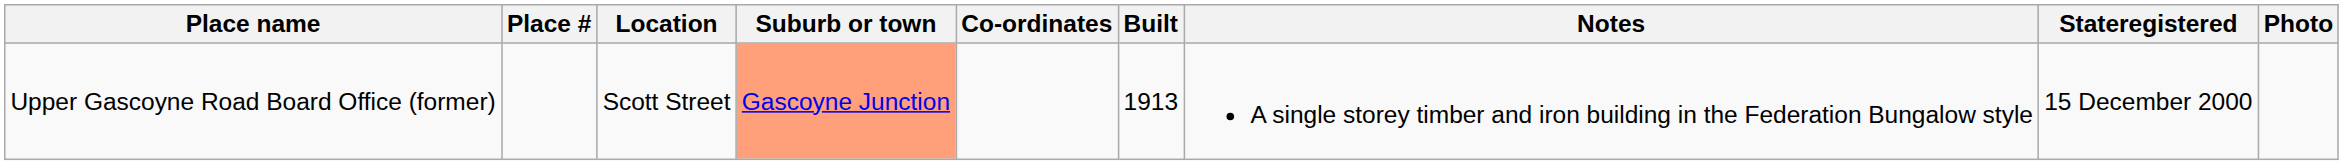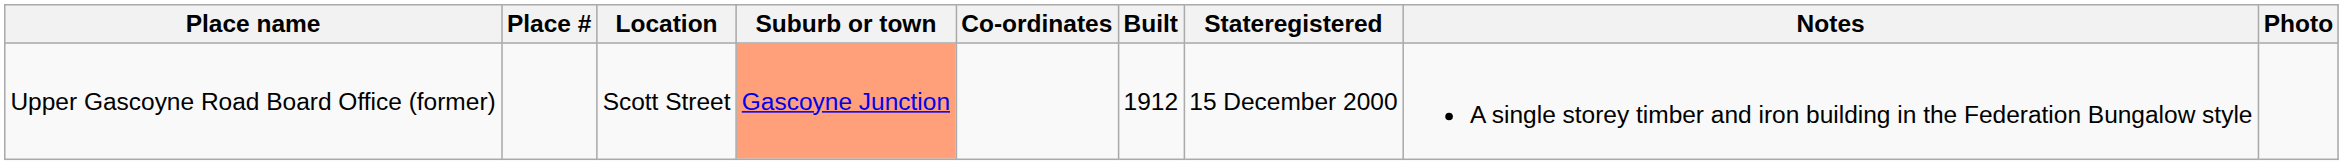 <table class="wikitable sortable">
 <tr>
 <th>Place name</th>
 <th>Place #</th>
 <th>Location</th>
 <th>Suburb or town</th>
 <th>Co-ordinates</th>
 <th>Built</th>
+<th>Stateregistered</th>
 <th class="unsortable">Notes</th>
-<th>Stateregistered</th>
 <th class="unsortable">Photo</th>
 </tr>
 <tr>
 <td>Upper Gascoyne Road Board Office (former)</td>
 <td></td>
 <td>Scott Street</td>
 <td style="background: lightsalmon;"><a href='#'>Gascoyne Junction</a></td>
 <td></td>
-<td>1913</td>
+<td>1912</td>
+<td>15 December 2000</td>
 <td><br><ul><li>A single storey timber and iron building in the Federation Bungalow style</li></ul></td>
-<td>15 December 2000</td>
 <td></td>
 </tr>
 </table>
